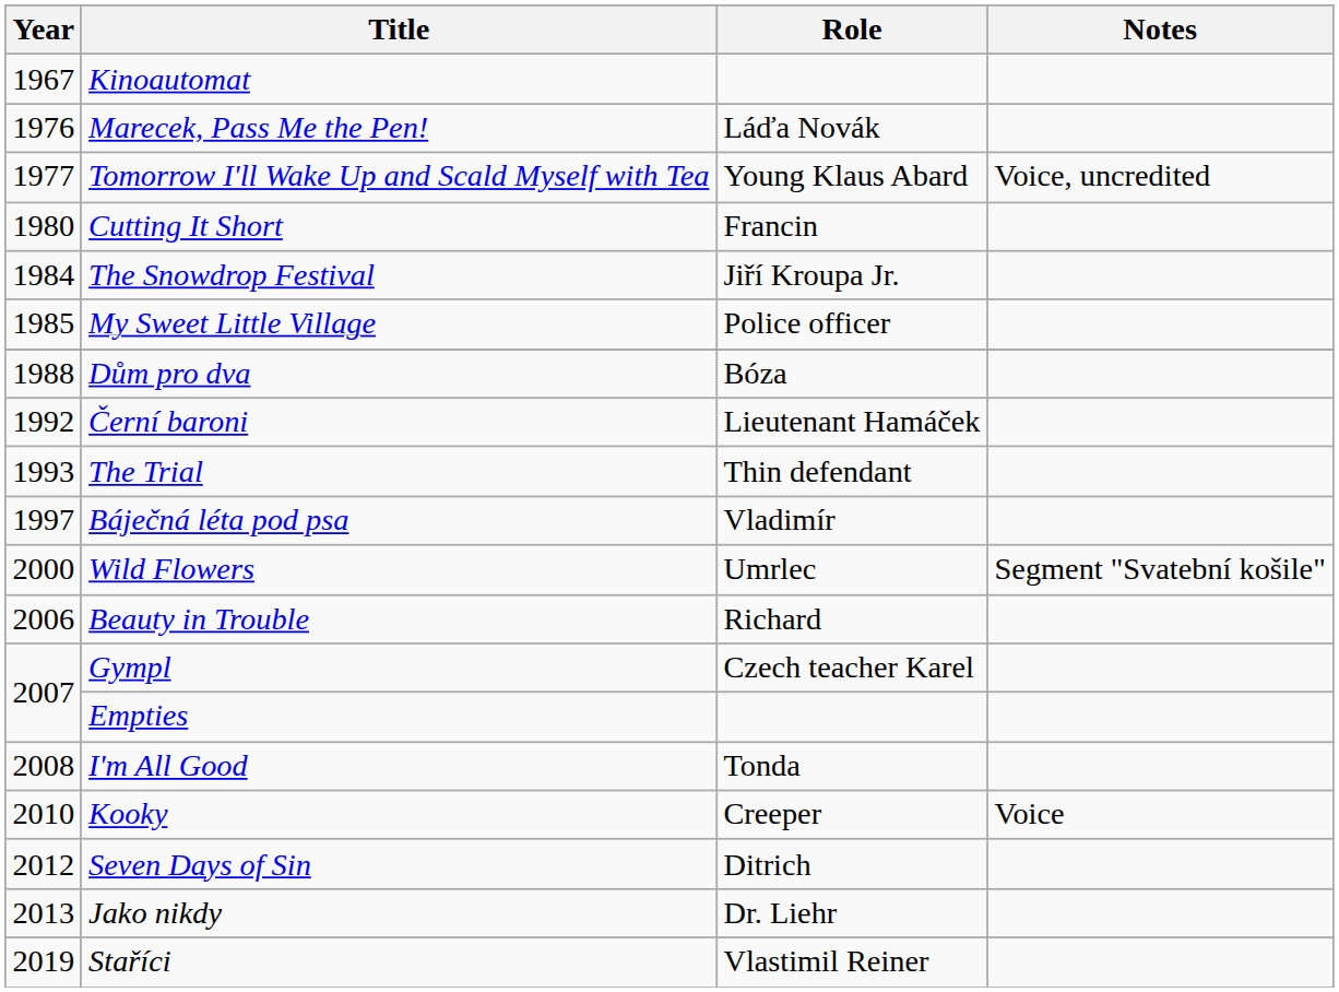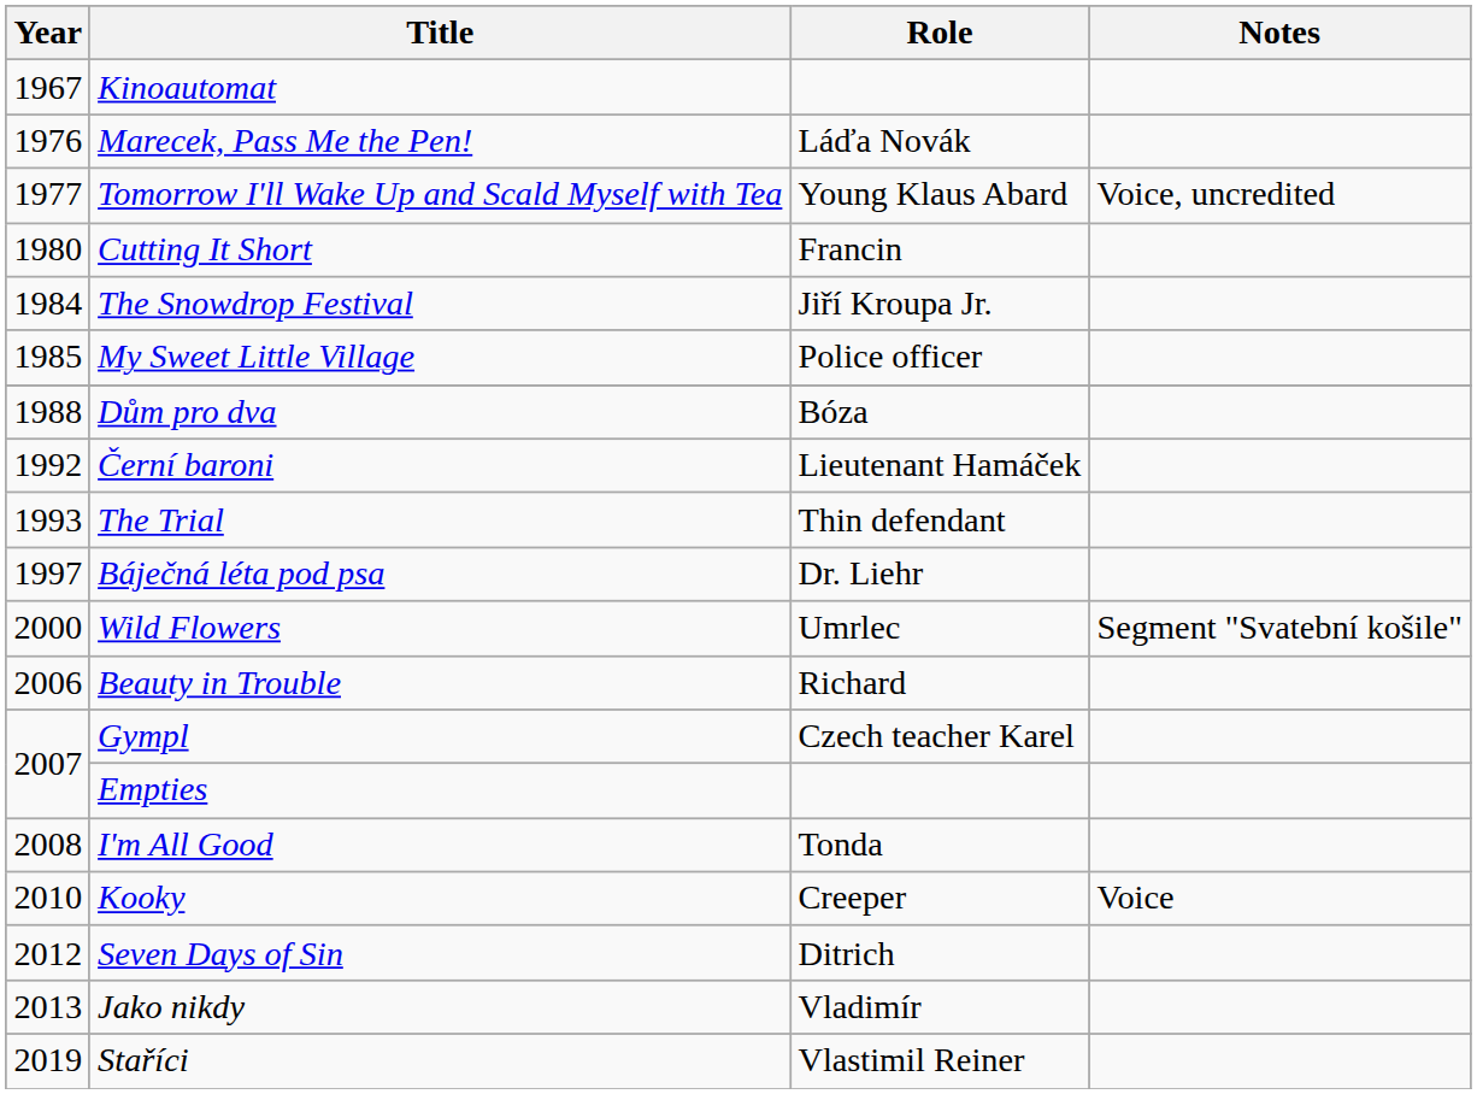 <table class="wikitable sortable">
 <tr>
 <th>Year</th>
 <th>Title</th>
 <th>Role</th>
 <th class="unsortable">Notes</th>
 </tr>
 <tr>
 <td>1967</td>
 <td><em><a href='#'>Kinoautomat</a></em></td>
 <td></td>
 <td></td>
 </tr>
 <tr>
 <td>1976</td>
 <td><em><a href='#'>Marecek, Pass Me the Pen!</a></em></td>
 <td>Láďa Novák</td>
 <td></td>
 </tr>
 <tr>
 <td>1977</td>
 <td><em><a href='#'>Tomorrow I'll Wake Up and Scald Myself with Tea</a></em></td>
 <td>Young Klaus Abard</td>
 <td>Voice, uncredited</td>
 </tr>
 <tr>
 <td>1980</td>
 <td><em><a href='#'>Cutting It Short</a></em></td>
 <td>Francin</td>
 <td></td>
 </tr>
 <tr>
 <td>1984</td>
 <td><em><a href='#'>The Snowdrop Festival</a></em></td>
 <td>Jiří Kroupa Jr.</td>
 <td></td>
 </tr>
 <tr>
 <td>1985</td>
 <td><em><a href='#'>My Sweet Little Village</a></em></td>
 <td>Police officer</td>
 <td></td>
 </tr>
 <tr>
 </tr>
 <tr>
 <td>1988</td>
 <td><em><a href='#'>Dům pro dva</a></em></td>
 <td>Bóza</td>
 <td></td>
 </tr>
 <tr>
 <td>1992</td>
 <td><em><a href='#'>Černí baroni</a></em></td>
 <td>Lieutenant Hamáček</td>
 <td></td>
 </tr>
 <tr>
 <td>1993</td>
 <td><em><a href='#'>The Trial</a></em></td>
 <td>Thin defendant</td>
 <td></td>
 </tr>
 <tr>
 <td>1997</td>
 <td><em><a href='#'>Báječná léta pod psa</a></em></td>
-<td>Vladimír</td>
+<td>Dr. Liehr</td>
 <td></td>
 </tr>
 <tr>
 <td>2000</td>
 <td><em><a href='#'>Wild Flowers</a></em></td>
 <td>Umrlec</td>
 <td>Segment "Svatební košile"</td>
 </tr>
 <tr>
 <td>2006</td>
 <td><em><a href='#'>Beauty in Trouble</a></em></td>
 <td>Richard</td>
 <td></td>
 </tr>
 <tr>
 <td rowspan=2>2007</td>
 <td><em><a href='#'>Gympl</a></em></td>
 <td>Czech teacher Karel</td>
 <td></td>
 </tr>
 <tr>
 <td><em><a href='#'>Empties</a></em></td>
 <td></td>
 <td></td>
 </tr>
 <tr>
 <td>2008</td>
 <td><em><a href='#'>I'm All Good</a></em></td>
 <td>Tonda</td>
 <td></td>
 </tr>
 <tr>
 <td>2010</td>
 <td><em><a href='#'>Kooky</a></em></td>
 <td>Creeper</td>
 <td>Voice</td>
 </tr>
 <tr>
 <td>2012</td>
 <td><em><a href='#'>Seven Days of Sin</a></em></td>
 <td>Ditrich</td>
 <td></td>
 </tr>
 <tr>
 <td>2013</td>
 <td><em>Jako nikdy</em></td>
-<td>Dr. Liehr</td>
+<td>Vladimír</td>
 <td></td>
 </tr>
 <tr>
 <td>2019</td>
 <td><em>Staříci</em></td>
 <td>Vlastimil Reiner</td>
 <td></td>
 </tr>
 </table>
